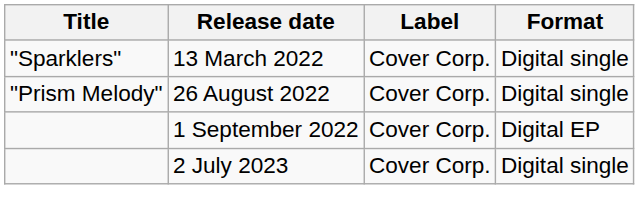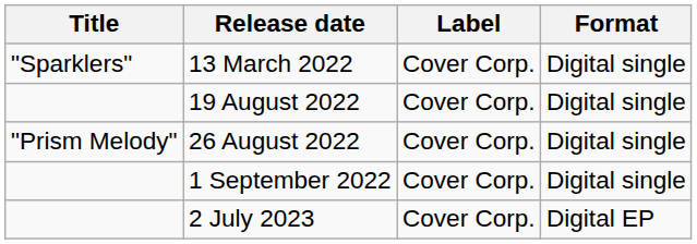 <table class="wikitable">
 <tr>
 <th>Title</th>
 <th>Release date</th>
 <th>Label</th>
 <th>Format</th>
 </tr>
 <tr>
 <td align="left">"Sparklers"</td>
 <td align="left">13 March 2022</td>
 <td align="left">Cover Corp.</td>
 <td align="left">Digital single</td>
 </tr>
 <tr>
+<td align="left"></td>
+<td align="left">19 August 2022</td>
+<td align="left">Cover Corp.</td>
+<td align="left">Digital single</td>
+</tr>
+<tr>
 <td align="left">"Prism Melody"</td>
 <td align="left">26 August 2022</td>
 <td align="left">Cover Corp.</td>
 <td align="left">Digital single</td>
 </tr>
 <tr>
 <td align="left"></td>
 <td align="left">1 September 2022</td>
 <td align="left">Cover Corp.</td>
-<td align="left">Digital EP</td>
+<td align="left">Digital single</td>
 </tr>
 <tr>
 <td align="left"></td>
 <td align="left">2 July 2023</td>
 <td align="left">Cover Corp.</td>
-<td align="left">Digital single</td>
+<td align="left">Digital EP</td>
 </tr>
 </table>
